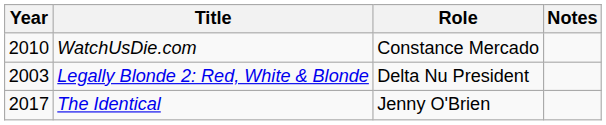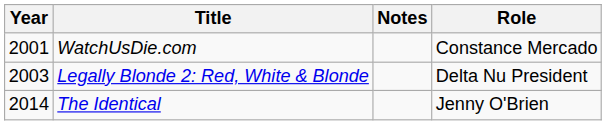 <table class="wikitable sortable">
 <tr>
 <th>Year</th>
 <th>Title</th>
+<th class="unsortable">Notes</th>
 <th>Role</th>
-<th class="unsortable">Notes</th>
 </tr>
 <tr>
-<td>2010</td>
+<td>2001</td>
 <td><em>WatchUsDie.com</em></td>
+<td></td>
 <td>Constance Mercado</td>
-<td></td>
 </tr>
 <tr>
 <td>2003</td>
 <td><em><a href='#'>Legally Blonde 2: Red, White & Blonde</a></em></td>
+<td></td>
 <td>Delta Nu President</td>
-<td></td>
 </tr>
 <tr>
-<td>2017</td>
+<td>2014</td>
 <td><em><a href='#'>The Identical</a></em></td>
+<td></td>
 <td>Jenny O'Brien</td>
-<td></td>
 </tr>
 </table>
